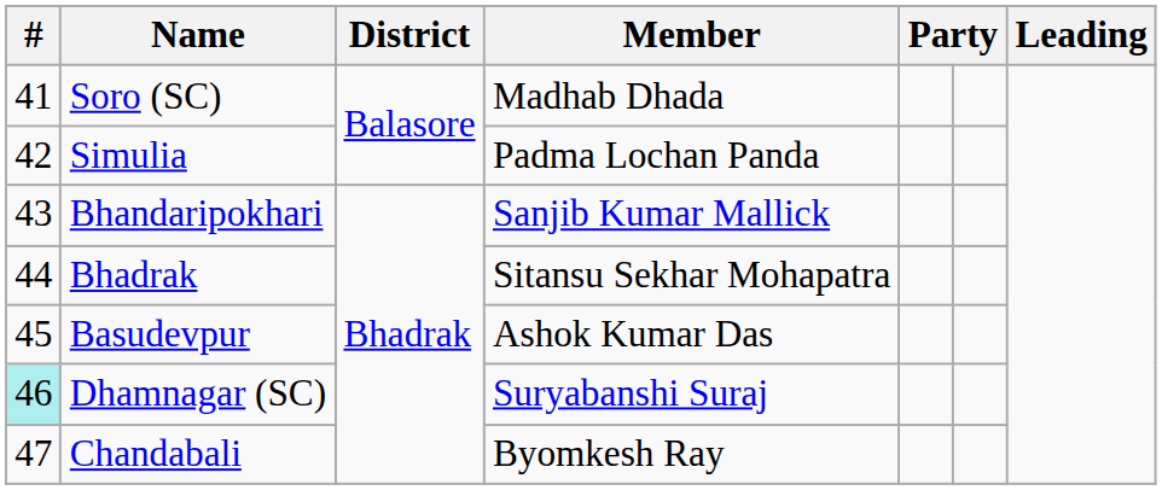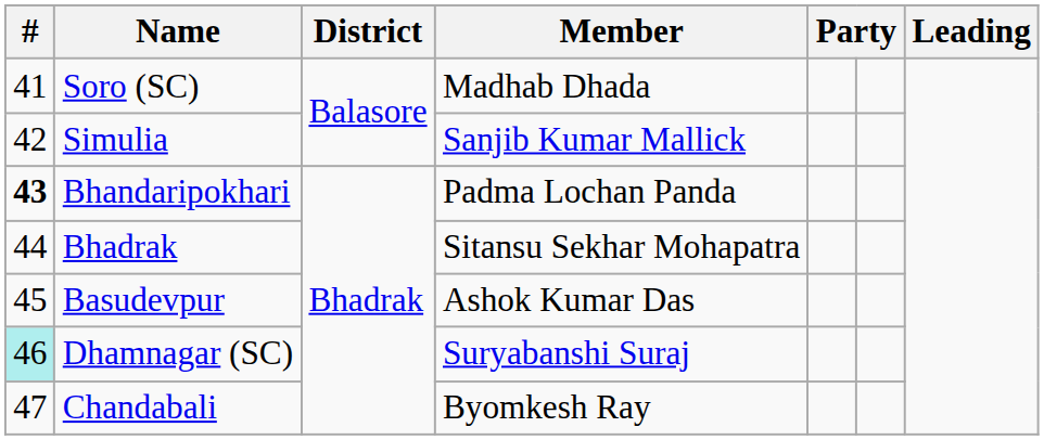 <table class="wikitable">
 <tr>
 <th>#</th>
 <th>Name</th>
 <th>District</th>
 <th>Member</th>
 <th colspan="2">Party</th>
 <th colspan="2">Leading<br></th>
 </tr>
 <tr>
 <td>41</td>
 <td><a href='#'>Soro</a> (SC)</td>
 <td rowspan="2"><a href='#'>Balasore</a></td>
 <td>Madhab Dhada</td>
 <td></td>
 <td></td>
 </tr>
 <tr>
 <td>42</td>
 <td><a href='#'>Simulia</a></td>
-<td>Padma Lochan Panda</td>
+<td><a href='#'>Sanjib Kumar Mallick</a></td>
 <td></td>
 <td></td>
 </tr>
 <tr>
-<td>43</td>
+<td><strong>43</strong></td>
 <td><a href='#'>Bhandaripokhari</a></td>
 <td rowspan="5"><a href='#'>Bhadrak</a></td>
-<td><a href='#'>Sanjib Kumar Mallick</a></td>
+<td>Padma Lochan Panda</td>
 <td></td>
 <td></td>
 </tr>
 <tr>
 <td>44</td>
 <td><a href='#'>Bhadrak</a></td>
 <td>Sitansu Sekhar Mohapatra</td>
 <td></td>
 <td></td>
 </tr>
 <tr>
 <td>45</td>
 <td><a href='#'>Basudevpur</a></td>
 <td>Ashok Kumar Das</td>
 <td></td>
 <td></td>
 </tr>
 <tr>
 <td style="background: paleturquoise;">46</td>
 <td><a href='#'>Dhamnagar</a> (SC)</td>
 <td><a href='#'>Suryabanshi Suraj</a></td>
 <td></td>
 <td></td>
 </tr>
 <tr>
 <td>47</td>
 <td><a href='#'>Chandabali</a></td>
 <td>Byomkesh Ray</td>
 <td></td>
 <td></td>
 </tr>
 </table>
